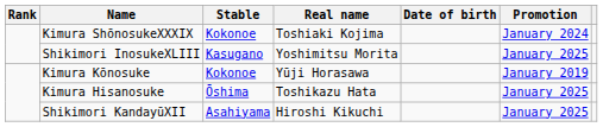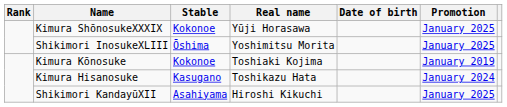 <table class="wikitable">
 <tr>
 <th>Rank</th>
 <th>Name</th>
 <th>Stable</th>
 <th>Real name</th>
 <th>Date of birth</th>
 <th>Promotion</th>
 <th></th>
 </tr>
 <tr>
 <td rowspan=2></td>
 <td>Kimura ShōnosukeXXXIX</td>
 <td><a href='#'>Kokonoe</a></td>
-<td>Toshiaki Kojima</td>
+<td>Yūji Horasawa</td>
 <td></td>
-<td><a href='#'>January 2024</a></td>
+<td><a href='#'>January 2025</a></td>
 <td></td>
 </tr>
 <tr>
 <td>Shikimori InosukeXLIII</td>
-<td><a href='#'>Kasugano</a></td>
+<td><a href='#'>Ōshima</a></td>
 <td>Yoshimitsu Morita</td>
 <td></td>
 <td><a href='#'>January 2025</a></td>
 <td></td>
 </tr>
 <tr>
 <td rowspan=3></td>
 <td>Kimura Kōnosuke</td>
 <td><a href='#'>Kokonoe</a></td>
-<td>Yūji Horasawa</td>
+<td>Toshiaki Kojima</td>
 <td></td>
 <td><a href='#'>January 2019</a></td>
 <td></td>
 </tr>
 <tr>
 <td>Kimura Hisanosuke</td>
-<td><a href='#'>Ōshima</a></td>
+<td><a href='#'>Kasugano</a></td>
 <td>Toshikazu Hata</td>
 <td></td>
-<td><a href='#'>January 2025</a></td>
+<td><a href='#'>January 2024</a></td>
 <td></td>
 </tr>
 <tr>
 <td>Shikimori KandayūXII</td>
 <td><a href='#'>Asahiyama</a></td>
 <td>Hiroshi Kikuchi</td>
 <td></td>
 <td><a href='#'>January 2025</a></td>
 <td></td>
 </tr>
 </table>
